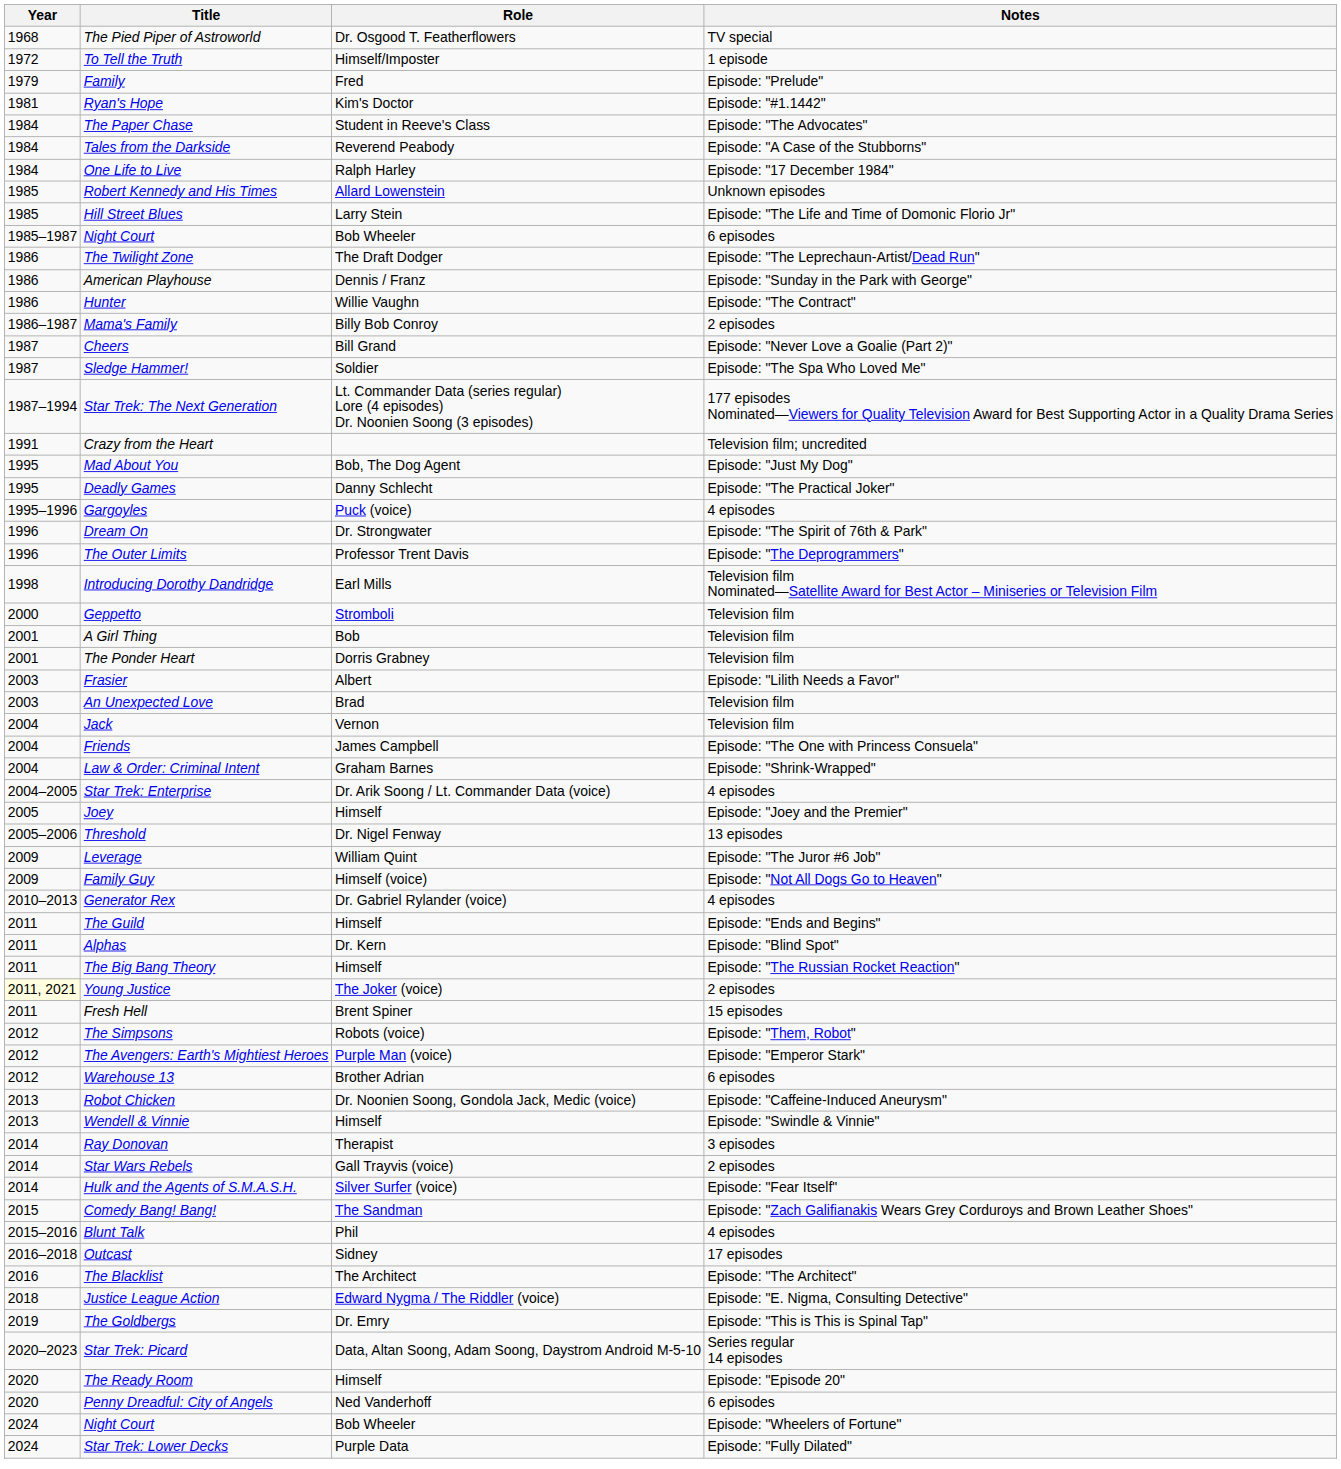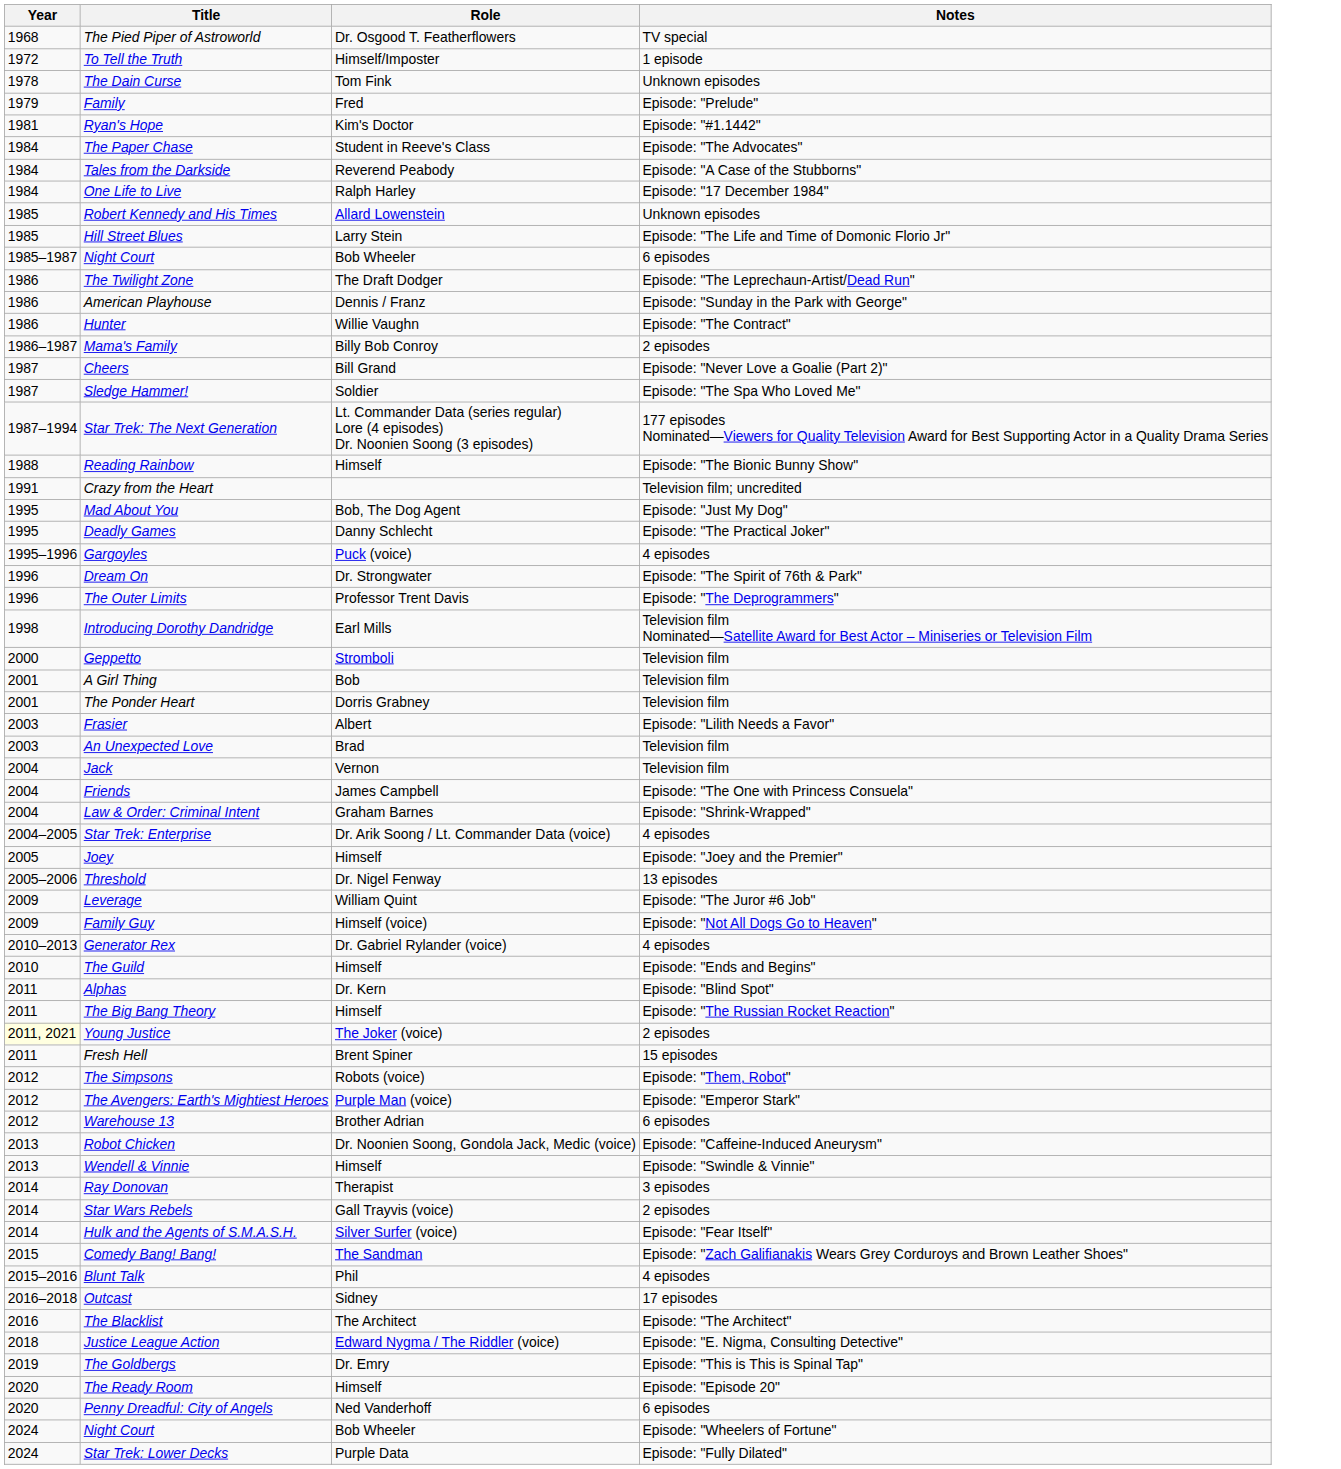 <table class="wikitable sortable">
 <tr>
 <th>Year</th>
 <th>Title</th>
 <th>Role</th>
 <th>Notes</th>
 </tr>
 <tr>
 <td>1968</td>
 <td><em>The Pied Piper of Astroworld</em></td>
 <td>Dr. Osgood T. Featherflowers</td>
 <td>TV special</td>
 </tr>
 <tr>
 <td>1972</td>
 <td><em><a href='#'>To Tell the Truth</a></em></td>
 <td>Himself/Imposter</td>
 <td>1 episode</td>
+</tr>
+<tr>
+<td>1978</td>
+<td><em><a href='#'>The Dain Curse</a></em></td>
+<td>Tom Fink</td>
+<td>Unknown episodes</td>
 </tr>
 <tr>
 <td>1979</td>
 <td><em><a href='#'>Family</a></em></td>
 <td>Fred</td>
 <td>Episode: "Prelude"</td>
 </tr>
 <tr>
 <td>1981</td>
 <td><em><a href='#'>Ryan's Hope</a></em></td>
 <td>Kim's Doctor</td>
 <td>Episode: "#1.1442"</td>
 </tr>
 <tr>
 <td>1984</td>
 <td><em><a href='#'>The Paper Chase</a></em></td>
 <td>Student in Reeve's Class</td>
 <td>Episode: "The Advocates"</td>
 </tr>
 <tr>
 <td>1984</td>
 <td><em><a href='#'>Tales from the Darkside</a></em></td>
 <td>Reverend Peabody</td>
 <td>Episode: "A Case of the Stubborns"</td>
 </tr>
 <tr>
 <td>1984</td>
 <td><em><a href='#'>One Life to Live</a></em></td>
 <td>Ralph Harley</td>
 <td>Episode: "17 December 1984"</td>
 </tr>
 <tr>
 <td>1985</td>
 <td><em><a href='#'>Robert Kennedy and His Times</a></em></td>
 <td><a href='#'>Allard Lowenstein</a></td>
 <td>Unknown episodes</td>
 </tr>
 <tr>
 <td>1985</td>
 <td><em><a href='#'>Hill Street Blues</a></em></td>
 <td>Larry Stein</td>
 <td>Episode: "The Life and Time of Domonic Florio Jr"</td>
 </tr>
 <tr>
 <td>1985–1987</td>
 <td><em><a href='#'>Night Court</a></em></td>
 <td>Bob Wheeler</td>
 <td>6 episodes</td>
 </tr>
 <tr>
 <td>1986</td>
 <td><em><a href='#'>The Twilight Zone</a></em></td>
 <td>The Draft Dodger</td>
 <td>Episode: "The Leprechaun-Artist/<a href='#'>Dead Run</a>"</td>
 </tr>
 <tr>
 <td>1986</td>
 <td><em>American Playhouse</em></td>
 <td>Dennis / Franz</td>
 <td>Episode: "Sunday in the Park with George"</td>
 </tr>
 <tr>
 <td>1986</td>
 <td><em><a href='#'>Hunter</a></em></td>
 <td>Willie Vaughn</td>
 <td>Episode: "The Contract"</td>
 </tr>
 <tr>
 <td>1986–1987</td>
 <td><em><a href='#'>Mama's Family</a></em></td>
 <td>Billy Bob Conroy</td>
 <td>2 episodes</td>
 </tr>
 <tr>
 <td>1987</td>
 <td><em><a href='#'>Cheers</a></em></td>
 <td>Bill Grand</td>
 <td>Episode: "Never Love a Goalie (Part 2)"</td>
 </tr>
 <tr>
 <td>1987</td>
 <td><em><a href='#'>Sledge Hammer!</a></em></td>
 <td>Soldier</td>
 <td>Episode: "The Spa Who Loved Me"</td>
 </tr>
 <tr>
 <td>1987–1994</td>
 <td><em><a href='#'>Star Trek: The Next Generation</a></em></td>
 <td>Lt. Commander Data (series regular)<br>Lore (4 episodes)<br>Dr. Noonien Soong (3 episodes)</td>
 <td>177 episodes<br>Nominated—<a href='#'>Viewers for Quality Television</a> Award for Best Supporting Actor in a Quality Drama Series</td>
+</tr>
+<tr>
+<td>1988</td>
+<td><em><a href='#'>Reading Rainbow</a></em></td>
+<td>Himself</td>
+<td>Episode: "The Bionic Bunny Show"</td>
 </tr>
 <tr>
 <td>1991</td>
 <td><em>Crazy from the Heart</em></td>
 <td></td>
 <td>Television film; uncredited</td>
 </tr>
 <tr>
 <td>1995</td>
 <td><em><a href='#'>Mad About You</a></em></td>
 <td>Bob, The Dog Agent</td>
 <td>Episode: "Just My Dog"</td>
 </tr>
 <tr>
 <td>1995</td>
 <td><em><a href='#'>Deadly Games</a></em></td>
 <td>Danny Schlecht</td>
 <td>Episode: "The Practical Joker"</td>
 </tr>
 <tr>
 <td>1995–1996</td>
 <td><em><a href='#'>Gargoyles</a></em></td>
 <td><a href='#'>Puck</a> (voice)</td>
 <td>4 episodes</td>
 </tr>
 <tr>
 <td>1996</td>
 <td><em><a href='#'>Dream On</a></em></td>
 <td>Dr. Strongwater</td>
 <td>Episode: "The Spirit of 76th & Park"</td>
 </tr>
 <tr>
 <td>1996</td>
 <td><em><a href='#'>The Outer Limits</a></em></td>
 <td>Professor Trent Davis</td>
 <td>Episode: "<a href='#'>The Deprogrammers</a>"</td>
 </tr>
 <tr>
 <td>1998</td>
 <td><em><a href='#'>Introducing Dorothy Dandridge</a></em></td>
 <td>Earl Mills</td>
 <td>Television film<br>Nominated—<a href='#'>Satellite Award for Best Actor – Miniseries or Television Film</a></td>
 </tr>
 <tr>
 <td>2000</td>
 <td><em><a href='#'>Geppetto</a></em></td>
 <td><a href='#'>Stromboli</a></td>
 <td>Television film</td>
 </tr>
 <tr>
 <td>2001</td>
 <td><em>A Girl Thing</em></td>
 <td>Bob</td>
 <td>Television film</td>
 </tr>
 <tr>
 <td>2001</td>
 <td><em>The Ponder Heart</em></td>
 <td>Dorris Grabney</td>
 <td>Television film</td>
 </tr>
 <tr>
 <td>2003</td>
 <td><em><a href='#'>Frasier</a></em></td>
 <td>Albert</td>
 <td>Episode: "Lilith Needs a Favor"</td>
 </tr>
 <tr>
 <td>2003</td>
 <td><em><a href='#'>An Unexpected Love</a></em></td>
 <td>Brad</td>
 <td>Television film</td>
 </tr>
 <tr>
 <td>2004</td>
 <td><em><a href='#'>Jack</a></em></td>
 <td>Vernon</td>
 <td>Television film</td>
 </tr>
 <tr>
 <td>2004</td>
 <td><em><a href='#'>Friends</a></em></td>
 <td>James Campbell</td>
 <td>Episode: "The One with Princess Consuela"</td>
 </tr>
 <tr>
 <td>2004</td>
 <td><em><a href='#'>Law & Order: Criminal Intent</a></em></td>
 <td>Graham Barnes</td>
 <td>Episode: "Shrink-Wrapped"</td>
 </tr>
 <tr>
 <td>2004–2005</td>
 <td><em><a href='#'>Star Trek: Enterprise</a></em></td>
 <td>Dr. Arik Soong / Lt. Commander Data (voice)</td>
 <td>4 episodes</td>
 </tr>
 <tr>
 <td>2005</td>
 <td><em><a href='#'>Joey</a></em></td>
 <td>Himself</td>
 <td>Episode: "Joey and the Premier"</td>
 </tr>
 <tr>
 <td>2005–2006</td>
 <td><em><a href='#'>Threshold</a></em></td>
 <td>Dr. Nigel Fenway</td>
 <td>13 episodes</td>
 </tr>
 <tr>
 <td>2009</td>
 <td><em><a href='#'>Leverage</a></em></td>
 <td>William Quint</td>
 <td>Episode: "The Juror #6 Job"</td>
 </tr>
 <tr>
 <td>2009</td>
 <td><em><a href='#'>Family Guy</a></em></td>
 <td>Himself (voice)</td>
 <td>Episode: "<a href='#'>Not All Dogs Go to Heaven</a>"</td>
 </tr>
 <tr>
 <td>2010–2013</td>
 <td><em><a href='#'>Generator Rex</a></em></td>
 <td>Dr. Gabriel Rylander (voice)</td>
 <td>4 episodes</td>
 </tr>
 <tr>
-<td>2011</td>
+<td>2010</td>
 <td><em><a href='#'>The Guild</a></em></td>
 <td>Himself</td>
 <td>Episode: "Ends and Begins"</td>
 </tr>
 <tr>
 <td>2011</td>
 <td><em><a href='#'>Alphas</a></em></td>
 <td>Dr. Kern</td>
 <td>Episode: "Blind Spot"</td>
 </tr>
 <tr>
 <td>2011</td>
 <td><em><a href='#'>The Big Bang Theory</a></em></td>
 <td>Himself</td>
 <td>Episode:  "<a href='#'>The Russian Rocket Reaction</a>"</td>
 </tr>
 <tr>
 <td style="background: lightyellow;">2011, 2021</td>
 <td><em><a href='#'>Young Justice</a></em></td>
 <td><a href='#'>The Joker</a> (voice)</td>
 <td>2 episodes</td>
 </tr>
 <tr>
 <td>2011</td>
 <td><em>Fresh Hell</em></td>
 <td>Brent Spiner</td>
 <td>15 episodes</td>
 </tr>
 <tr>
 <td>2012</td>
 <td><em><a href='#'>The Simpsons</a></em></td>
 <td>Robots (voice)</td>
 <td>Episode: "<a href='#'>Them, Robot</a>"</td>
 </tr>
 <tr>
 <td>2012</td>
 <td><em><a href='#'>The Avengers: Earth's Mightiest Heroes</a></em></td>
 <td><a href='#'>Purple Man</a> (voice)</td>
 <td>Episode: "Emperor Stark"</td>
 </tr>
 <tr>
 <td>2012</td>
 <td><em><a href='#'>Warehouse 13</a></em></td>
 <td>Brother Adrian</td>
 <td>6 episodes</td>
 </tr>
 <tr>
 <td>2013</td>
 <td><em><a href='#'>Robot Chicken</a></em></td>
 <td>Dr. Noonien Soong, Gondola Jack, Medic (voice)</td>
 <td>Episode: "Caffeine-Induced Aneurysm"</td>
 </tr>
 <tr>
 <td>2013</td>
 <td><em><a href='#'>Wendell & Vinnie</a></em></td>
 <td>Himself</td>
 <td>Episode: "Swindle & Vinnie"</td>
 </tr>
 <tr>
 <td>2014</td>
 <td><em><a href='#'>Ray Donovan</a></em></td>
 <td>Therapist</td>
 <td>3 episodes</td>
 </tr>
 <tr>
 <td>2014</td>
 <td><em><a href='#'>Star Wars Rebels</a></em></td>
 <td>Gall Trayvis (voice)</td>
 <td>2 episodes</td>
 </tr>
 <tr>
 <td>2014</td>
 <td><em><a href='#'>Hulk and the Agents of S.M.A.S.H.</a></em></td>
 <td><a href='#'>Silver Surfer</a> (voice)</td>
 <td>Episode: "Fear Itself"</td>
 </tr>
 <tr>
 <td>2015</td>
 <td><em><a href='#'>Comedy Bang! Bang!</a></em></td>
 <td><a href='#'>The Sandman</a></td>
 <td>Episode: "<a href='#'>Zach Galifianakis</a> Wears Grey Corduroys and Brown Leather Shoes"</td>
 </tr>
 <tr>
 <td>2015–2016</td>
 <td><em><a href='#'>Blunt Talk</a></em></td>
 <td>Phil</td>
 <td>4 episodes</td>
 </tr>
 <tr>
 <td>2016–2018</td>
 <td><em><a href='#'>Outcast</a></em></td>
 <td>Sidney</td>
 <td>17 episodes</td>
 </tr>
 <tr>
 <td>2016</td>
 <td><em><a href='#'>The Blacklist</a></em></td>
 <td>The Architect</td>
 <td>Episode: "The Architect"</td>
 </tr>
 <tr>
 <td>2018</td>
 <td><em><a href='#'>Justice League Action</a></em></td>
 <td><a href='#'>Edward Nygma / The Riddler</a> (voice)</td>
 <td>Episode: "E. Nigma, Consulting Detective"</td>
 </tr>
 <tr>
 <td>2019</td>
 <td><em><a href='#'>The Goldbergs</a></em></td>
 <td>Dr. Emry</td>
 <td>Episode: "This is This is Spinal Tap"</td>
 </tr>
 <tr>
-<td>2020–2023</td>
-<td><em><a href='#'>Star Trek: Picard</a></em></td>
-<td>Data, Altan Soong, Adam Soong, Daystrom Android M-5-10</td>
-<td>Series regular<br>14 episodes</td>
-</tr>
-<tr>
 <td>2020</td>
 <td><em><a href='#'>The Ready Room</a></em></td>
 <td>Himself</td>
 <td>Episode: "Episode 20"</td>
 </tr>
 <tr>
 <td>2020</td>
 <td><em><a href='#'>Penny Dreadful: City of Angels</a></em></td>
 <td>Ned Vanderhoff</td>
 <td>6 episodes</td>
 </tr>
 <tr>
 <td>2024</td>
 <td><em><a href='#'>Night Court</a></em></td>
 <td>Bob Wheeler</td>
 <td>Episode: "Wheelers of Fortune"</td>
 </tr>
 <tr>
 <td>2024</td>
 <td><em><a href='#'>Star Trek: Lower Decks</a></em></td>
 <td>Purple Data</td>
 <td>Episode: "Fully Dilated"</td>
 </tr>
 </table>
